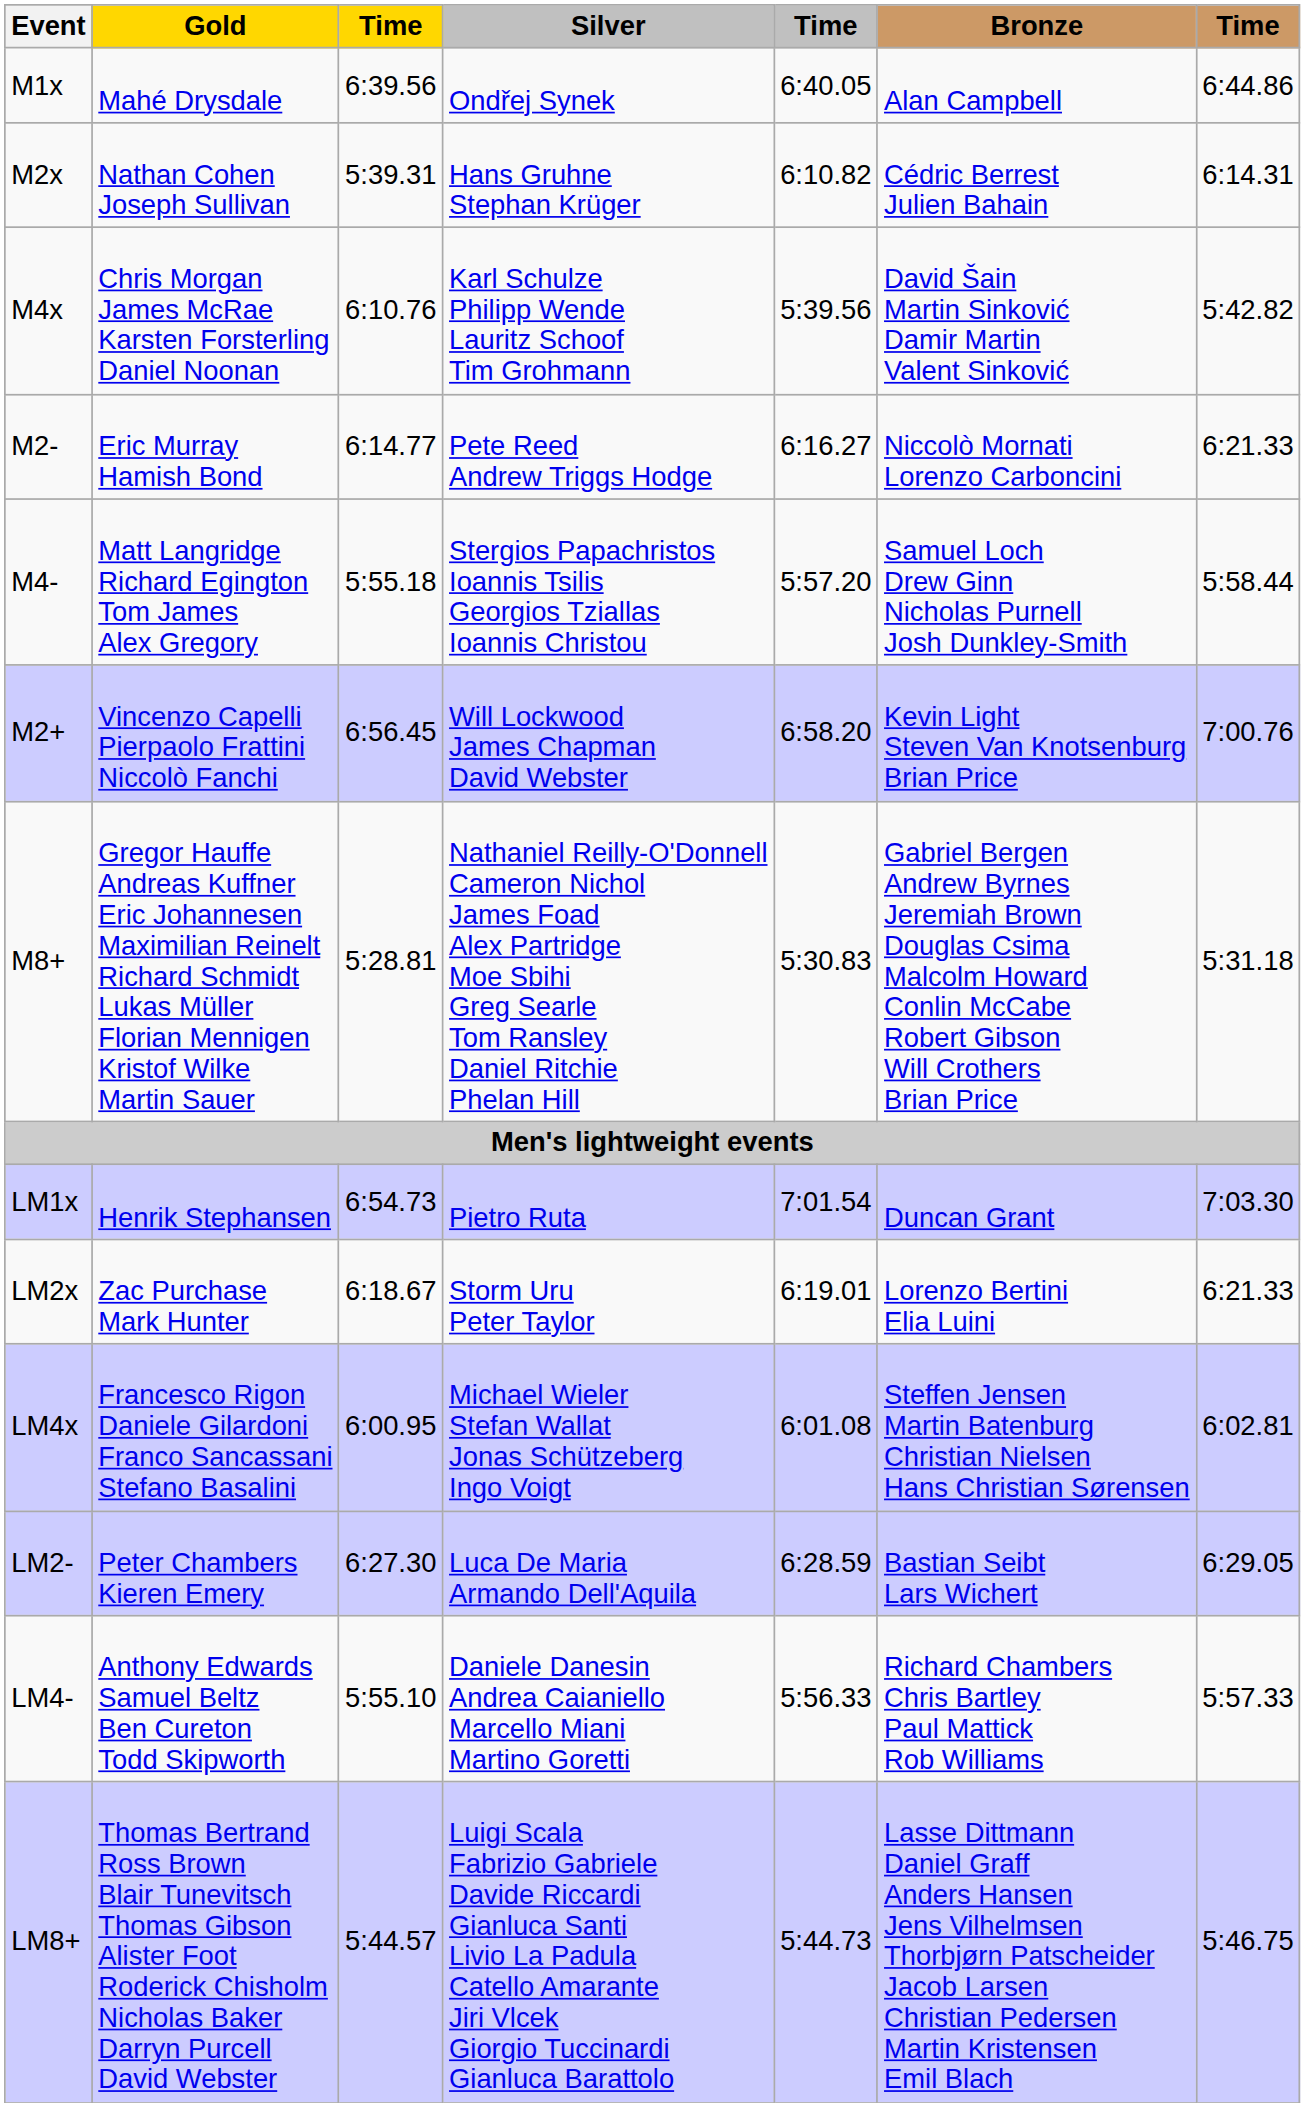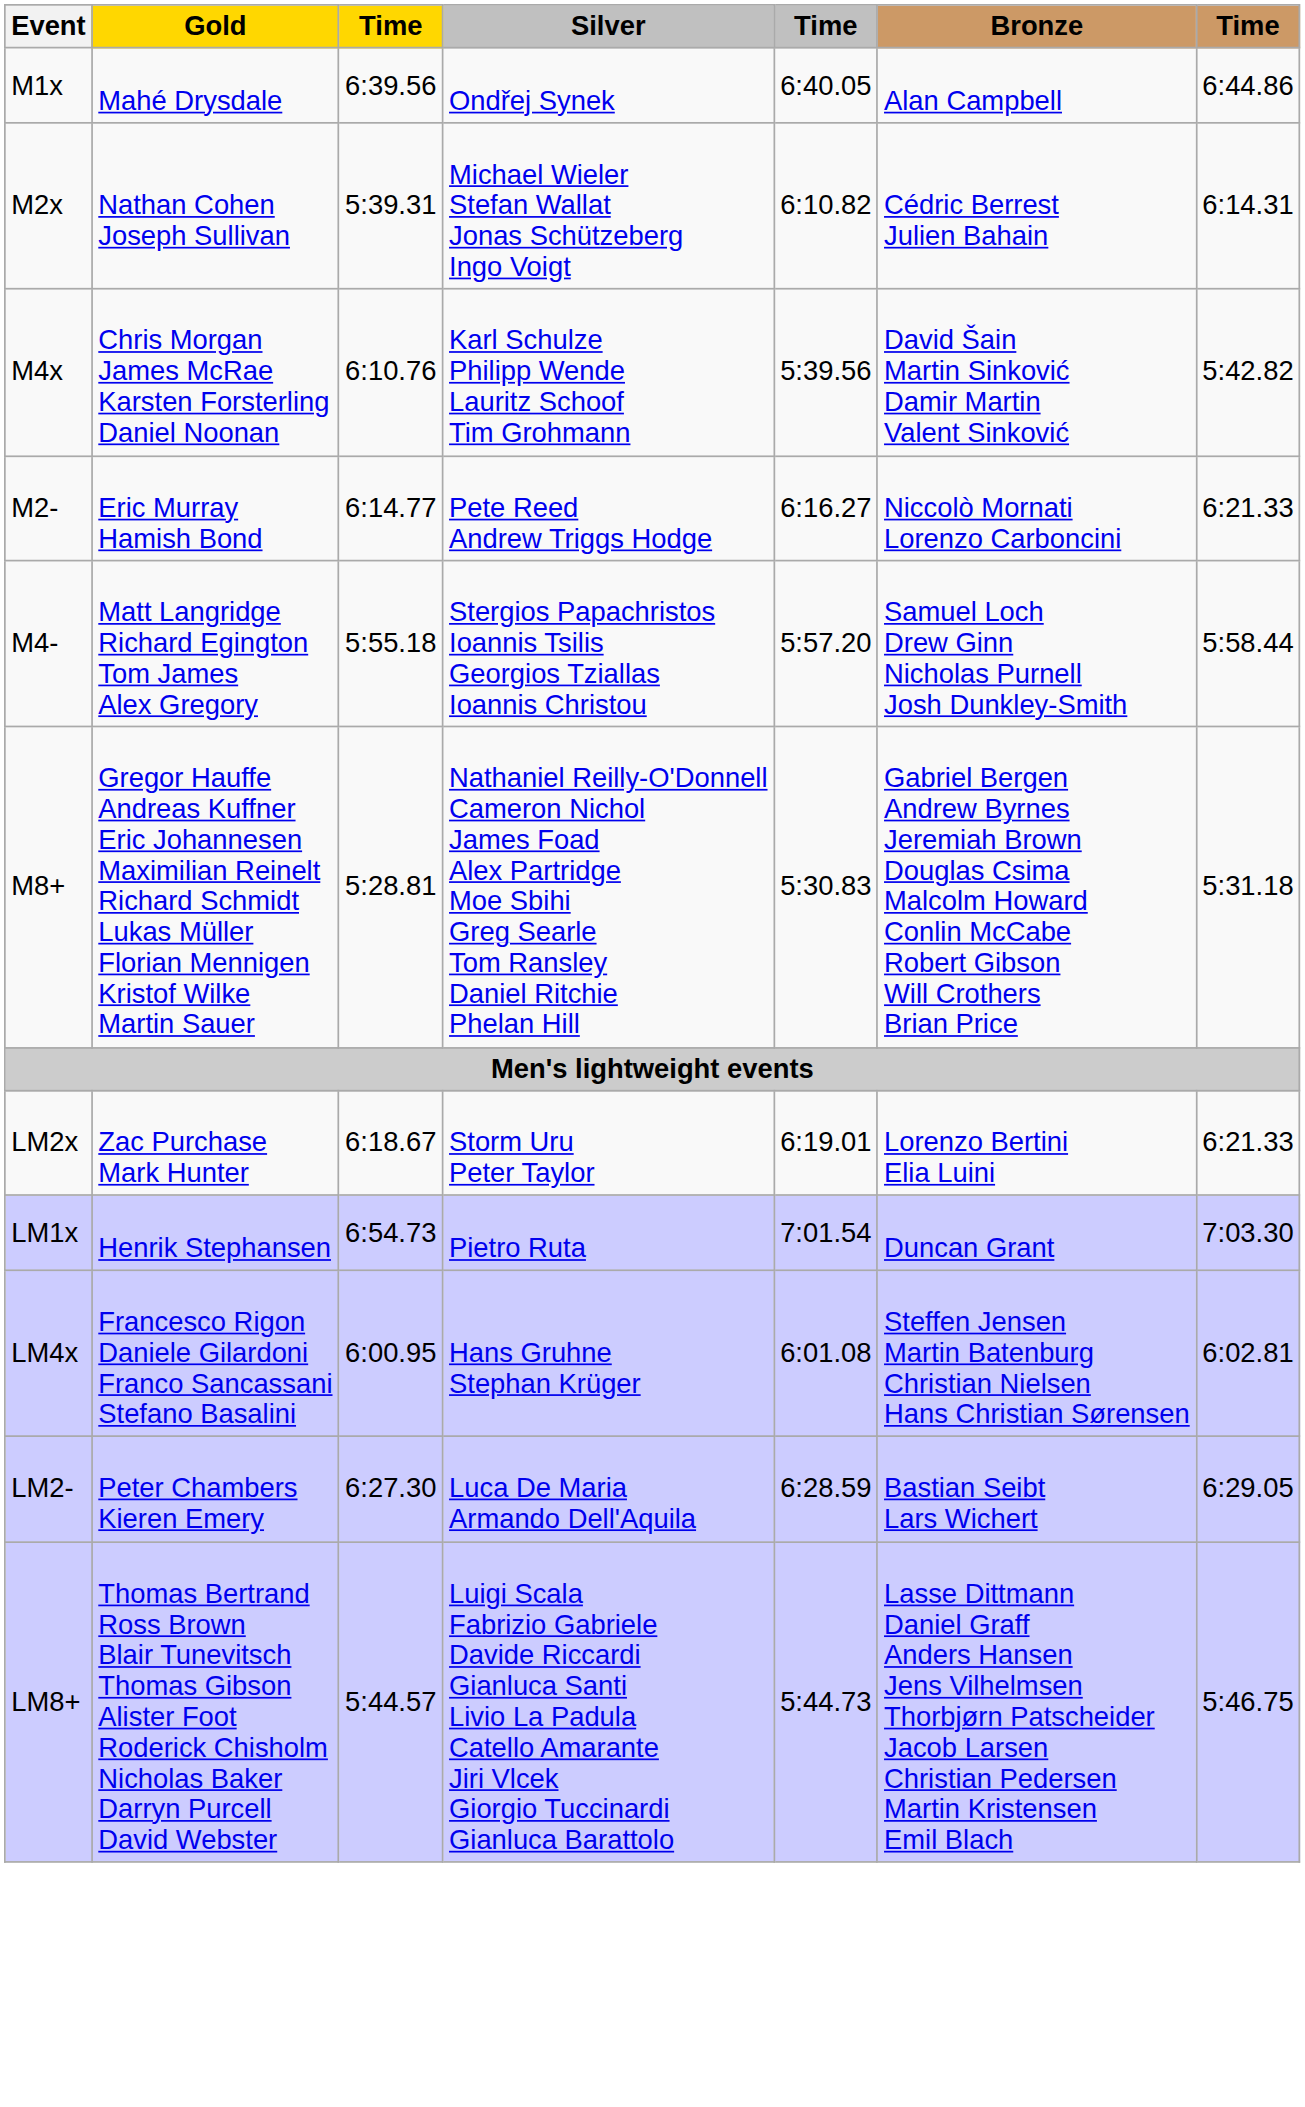 <table class="wikitable">
 <tr>
 <th>Event</th>
 <th style="text-align:center;background-color:gold;">Gold</th>
 <th style="text-align:center;background-color:gold;">Time</th>
 <th style="text-align:center;background-color:silver;">Silver</th>
 <th style="text-align:center;background-color:silver;">Time</th>
 <th style="text-align:center;background-color:#CC9966;">Bronze</th>
 <th style="text-align:center;background-color:#CC9966;">Time</th>
 </tr>
 <tr>
 <td>M1x</td>
 <td><br><a href='#'>Mahé Drysdale</a></td>
 <td>6:39.56</td>
 <td><br><a href='#'>Ondřej Synek</a></td>
 <td>6:40.05</td>
 <td><br><a href='#'>Alan Campbell</a></td>
 <td>6:44.86</td>
 </tr>
 <tr>
 <td>M2x</td>
 <td><br><a href='#'>Nathan Cohen</a><br><a href='#'>Joseph Sullivan</a></td>
 <td>5:39.31</td>
-<td><br><a href='#'>Hans Gruhne</a><br><a href='#'>Stephan Krüger</a></td>
+<td><br><a href='#'>Michael Wieler</a><br><a href='#'>Stefan Wallat</a><br><a href='#'>Jonas Schützeberg</a><br><a href='#'>Ingo Voigt</a></td>
 <td>6:10.82</td>
 <td><br><a href='#'>Cédric Berrest</a><br><a href='#'>Julien Bahain</a></td>
 <td>6:14.31</td>
 </tr>
 <tr>
 <td>M4x</td>
 <td><br><a href='#'>Chris Morgan</a><br><a href='#'>James McRae</a><br><a href='#'>Karsten Forsterling</a><br><a href='#'>Daniel Noonan</a></td>
 <td>6:10.76</td>
 <td><br><a href='#'>Karl Schulze</a><br><a href='#'>Philipp Wende</a><br><a href='#'>Lauritz Schoof</a><br><a href='#'>Tim Grohmann</a></td>
 <td>5:39.56</td>
 <td><br><a href='#'>David Šain</a><br><a href='#'>Martin Sinković</a><br><a href='#'>Damir Martin</a><br><a href='#'>Valent Sinković</a></td>
 <td>5:42.82</td>
 </tr>
 <tr>
 <td>M2-</td>
 <td><br><a href='#'>Eric Murray</a><br><a href='#'>Hamish Bond</a></td>
 <td>6:14.77</td>
 <td><br><a href='#'>Pete Reed</a><br><a href='#'>Andrew Triggs Hodge</a></td>
 <td>6:16.27</td>
 <td><br><a href='#'>Niccolò Mornati</a><br><a href='#'>Lorenzo Carboncini</a></td>
 <td>6:21.33</td>
 </tr>
 <tr>
 <td>M4-</td>
 <td><br><a href='#'>Matt Langridge</a><br><a href='#'>Richard Egington</a><br><a href='#'>Tom James</a><br><a href='#'>Alex Gregory</a></td>
 <td>5:55.18</td>
 <td><br><a href='#'>Stergios Papachristos</a><br><a href='#'>Ioannis Tsilis</a><br><a href='#'>Georgios Tziallas</a><br><a href='#'>Ioannis Christou</a></td>
 <td>5:57.20</td>
 <td><br><a href='#'>Samuel Loch</a><br><a href='#'>Drew Ginn</a><br><a href='#'>Nicholas Purnell</a><br><a href='#'>Josh Dunkley-Smith</a></td>
 <td>5:58.44</td>
 </tr>
-<tr bgcolor=ccccff>
-<td>M2+</td>
-<td><br><a href='#'>Vincenzo Capelli</a><br><a href='#'>Pierpaolo Frattini</a><br><a href='#'>Niccolò Fanchi</a></td>
-<td>6:56.45</td>
-<td><br><a href='#'>Will Lockwood</a><br><a href='#'>James Chapman</a><br><a href='#'>David Webster</a></td>
-<td>6:58.20</td>
-<td><br><a href='#'>Kevin Light</a><br><a href='#'>Steven Van Knotsenburg</a><br><a href='#'>Brian Price</a></td>
-<td>7:00.76</td>
-</tr>
 <tr>
 <td>M8+</td>
 <td><br><a href='#'>Gregor Hauffe</a><br><a href='#'>Andreas Kuffner</a><br><a href='#'>Eric Johannesen</a><br><a href='#'>Maximilian Reinelt</a><br><a href='#'>Richard Schmidt</a><br><a href='#'>Lukas Müller</a><br><a href='#'>Florian Mennigen</a><br><a href='#'>Kristof Wilke</a><br><a href='#'>Martin Sauer</a></td>
 <td>5:28.81</td>
 <td><br><a href='#'>Nathaniel Reilly-O'Donnell</a><br><a href='#'>Cameron Nichol</a><br><a href='#'>James Foad</a><br><a href='#'>Alex Partridge</a><br><a href='#'>Moe Sbihi</a><br><a href='#'>Greg Searle</a><br><a href='#'>Tom Ransley</a><br><a href='#'>Daniel Ritchie</a><br><a href='#'>Phelan Hill</a></td>
 <td>5:30.83</td>
 <td><br><a href='#'>Gabriel Bergen</a><br><a href='#'>Andrew Byrnes</a><br><a href='#'>Jeremiah Brown</a><br><a href='#'>Douglas Csima</a><br><a href='#'>Malcolm Howard</a><br><a href='#'>Conlin McCabe</a><br><a href='#'>Robert Gibson</a><br><a href='#'>Will Crothers</a><br><a href='#'>Brian Price</a></td>
 <td>5:31.18</td>
 </tr>
 <tr>
 <th colspan="7" style="background-color:#CCC;">Men's lightweight events</th>
 </tr>
-<tr bgcolor=ccccff>
-<td>LM1x</td>
-<td><br><a href='#'>Henrik Stephansen</a></td>
-<td>6:54.73</td>
-<td><br><a href='#'>Pietro Ruta</a></td>
-<td>7:01.54</td>
-<td><br><a href='#'>Duncan Grant</a></td>
-<td>7:03.30</td>
-</tr>
 <tr>
 <td>LM2x</td>
 <td><br><a href='#'>Zac Purchase</a><br><a href='#'>Mark Hunter</a></td>
 <td>6:18.67</td>
 <td><br><a href='#'>Storm Uru</a><br><a href='#'>Peter Taylor</a></td>
 <td>6:19.01</td>
 <td><br><a href='#'>Lorenzo Bertini</a><br><a href='#'>Elia Luini</a></td>
 <td>6:21.33</td>
 </tr>
 <tr bgcolor=ccccff>
+<td>LM1x</td>
+<td><br><a href='#'>Henrik Stephansen</a></td>
+<td>6:54.73</td>
+<td><br><a href='#'>Pietro Ruta</a></td>
+<td>7:01.54</td>
+<td><br><a href='#'>Duncan Grant</a></td>
+<td>7:03.30</td>
+</tr>
+<tr bgcolor=ccccff>
 <td>LM4x</td>
 <td><br><a href='#'>Francesco Rigon</a><br><a href='#'>Daniele Gilardoni</a><br><a href='#'>Franco Sancassani</a><br><a href='#'>Stefano Basalini</a></td>
 <td>6:00.95</td>
-<td><br><a href='#'>Michael Wieler</a><br><a href='#'>Stefan Wallat</a><br><a href='#'>Jonas Schützeberg</a><br><a href='#'>Ingo Voigt</a></td>
+<td><br><a href='#'>Hans Gruhne</a><br><a href='#'>Stephan Krüger</a></td>
 <td>6:01.08</td>
 <td><br><a href='#'>Steffen Jensen</a><br><a href='#'>Martin Batenburg</a><br><a href='#'>Christian Nielsen</a><br><a href='#'>Hans Christian Sørensen</a></td>
 <td>6:02.81</td>
 </tr>
 <tr bgcolor=ccccff>
 <td>LM2-</td>
 <td><br><a href='#'>Peter Chambers</a><br><a href='#'>Kieren Emery</a></td>
 <td>6:27.30</td>
 <td><br><a href='#'>Luca De Maria</a><br><a href='#'>Armando Dell'Aquila</a></td>
 <td>6:28.59</td>
 <td><br><a href='#'>Bastian Seibt</a><br><a href='#'>Lars Wichert</a></td>
 <td>6:29.05</td>
 </tr>
-<tr>
-<td>LM4-</td>
-<td><br><a href='#'>Anthony Edwards</a><br><a href='#'>Samuel Beltz</a><br><a href='#'>Ben Cureton</a><br><a href='#'>Todd Skipworth</a></td>
-<td>5:55.10</td>
-<td><br><a href='#'>Daniele Danesin</a><br><a href='#'>Andrea Caianiello</a><br><a href='#'>Marcello Miani</a><br><a href='#'>Martino Goretti</a></td>
-<td>5:56.33</td>
-<td><br><a href='#'>Richard Chambers</a><br><a href='#'>Chris Bartley</a><br><a href='#'>Paul Mattick</a><br><a href='#'>Rob Williams</a></td>
-<td>5:57.33</td>
-</tr>
 <tr bgcolor=ccccff>
 <td>LM8+</td>
 <td><br><a href='#'>Thomas Bertrand</a><br><a href='#'>Ross Brown</a><br><a href='#'>Blair Tunevitsch</a><br><a href='#'>Thomas Gibson</a><br><a href='#'>Alister Foot</a><br><a href='#'>Roderick Chisholm</a><br><a href='#'>Nicholas Baker</a><br><a href='#'>Darryn Purcell</a><br><a href='#'>David Webster</a></td>
 <td>5:44.57</td>
 <td><br><a href='#'>Luigi Scala</a><br><a href='#'>Fabrizio Gabriele</a><br><a href='#'>Davide Riccardi</a><br><a href='#'>Gianluca Santi</a><br><a href='#'>Livio La Padula</a><br><a href='#'>Catello Amarante</a><br><a href='#'>Jiri Vlcek</a><br><a href='#'>Giorgio Tuccinardi</a><br><a href='#'>Gianluca Barattolo</a></td>
 <td>5:44.73</td>
 <td><br><a href='#'>Lasse Dittmann</a><br><a href='#'>Daniel Graff</a><br><a href='#'>Anders Hansen</a><br><a href='#'>Jens Vilhelmsen</a><br><a href='#'>Thorbjørn Patscheider</a><br><a href='#'>Jacob Larsen</a><br><a href='#'>Christian Pedersen</a><br><a href='#'>Martin Kristensen</a><br><a href='#'>Emil Blach</a></td>
 <td>5:46.75</td>
 </tr>
 </table>
